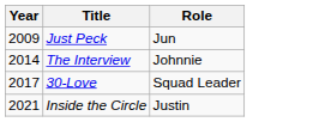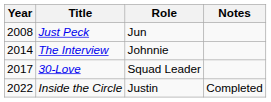 <table class="wikitable">
 <tr>
 <th>Year</th>
 <th>Title</th>
 <th>Role</th>
+<th>Notes</th>
 </tr>
 <tr>
-<td>2009</td>
+<td>2008</td>
 <td><em><a href='#'>Just Peck</a></em></td>
 <td>Jun</td>
+<td></td>
 </tr>
 <tr>
 <td>2014</td>
 <td><em><a href='#'>The Interview</a></em></td>
 <td>Johnnie</td>
+<td></td>
 </tr>
 <tr>
 <td>2017</td>
 <td><em><a href='#'>30-Love</a></em></td>
 <td>Squad Leader</td>
+<td></td>
 </tr>
 <tr>
-<td>2021</td>
+<td>2022</td>
 <td><em>Inside the Circle</em></td>
 <td>Justin</td>
+<td>Completed</td>
 </tr>
 </table>
